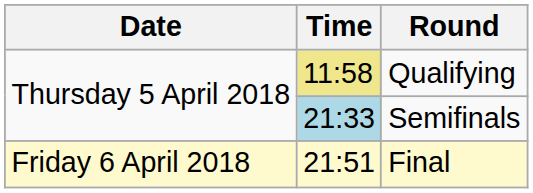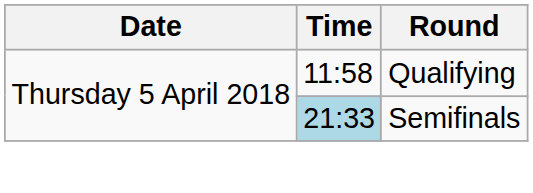 <table class="wikitable">
 <tr>
 <th>Date</th>
 <th>Time</th>
 <th>Round</th>
 </tr>
 <tr>
 <td rowspan=2>Thursday 5 April 2018</td>
-<td style="background: khaki;">11:58</td>
+<td>11:58</td>
 <td>Qualifying</td>
 </tr>
 <tr>
 <td style="background: lightblue;">21:33</td>
 <td>Semifinals</td>
 </tr>
-<tr>
-<td style=background:lemonchiffon>Friday 6 April 2018</td>
-<td style=background:lemonchiffon>21:51</td>
-<td style=background:lemonchiffon>Final</td>
-</tr>
 </table>
